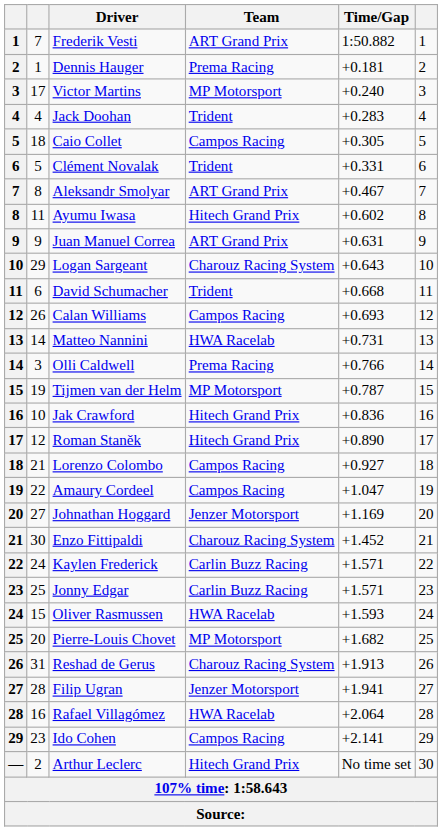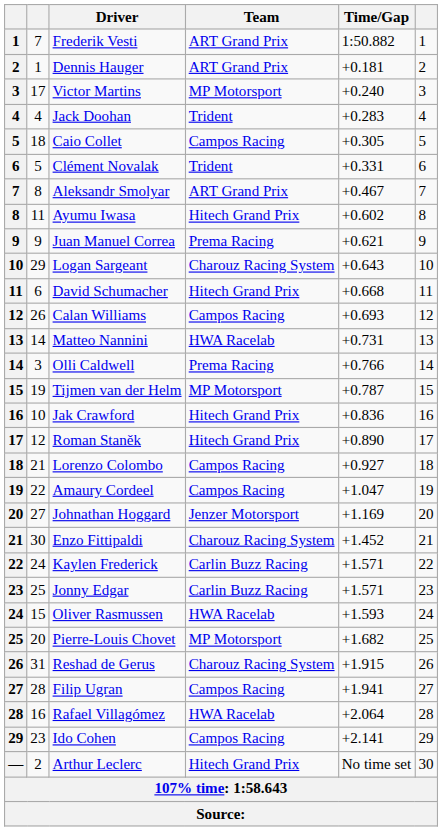 <table class="wikitable" style="font-size:85%">
 <tr>
 <th></th>
 <th></th>
 <th>Driver</th>
 <th>Team</th>
 <th>Time/Gap</th>
 <th></th>
 </tr>
 <tr>
 <th>1</th>
 <td align="center">7</td>
 <td> <a href='#'>Frederik Vesti</a></td>
 <td><a href='#'>ART Grand Prix</a></td>
 <td>1:50.882</td>
 <td>1</td>
 </tr>
 <tr>
 <th>2</th>
 <td align="center">1</td>
 <td> <a href='#'>Dennis Hauger</a></td>
-<td><a href='#'>Prema Racing</a></td>
+<td><a href='#'>ART Grand Prix</a></td>
 <td>+0.181</td>
 <td>2</td>
 </tr>
 <tr>
 <th>3</th>
 <td align="center">17</td>
 <td> <a href='#'>Victor Martins</a></td>
 <td><a href='#'>MP Motorsport</a></td>
 <td>+0.240</td>
 <td>3</td>
 </tr>
 <tr>
 <th>4</th>
 <td align="center">4</td>
 <td> <a href='#'>Jack Doohan</a></td>
 <td><a href='#'>Trident</a></td>
 <td>+0.283</td>
 <td>4</td>
 </tr>
 <tr>
 <th>5</th>
 <td align="center">18</td>
 <td> <a href='#'>Caio Collet</a></td>
 <td><a href='#'>Campos Racing</a></td>
 <td>+0.305</td>
 <td>5</td>
 </tr>
 <tr>
 <th>6</th>
 <td align="center">5</td>
 <td> <a href='#'>Clément Novalak</a></td>
 <td><a href='#'>Trident</a></td>
 <td>+0.331</td>
 <td>6</td>
 </tr>
 <tr>
 <th>7</th>
 <td align="center">8</td>
 <td> <a href='#'>Aleksandr Smolyar</a></td>
 <td><a href='#'>ART Grand Prix</a></td>
 <td>+0.467</td>
 <td>7</td>
 </tr>
 <tr>
 <th>8</th>
 <td align="center">11</td>
 <td> <a href='#'>Ayumu Iwasa</a></td>
 <td><a href='#'>Hitech Grand Prix</a></td>
 <td>+0.602</td>
 <td>8</td>
 </tr>
 <tr>
 <th>9</th>
 <td align="center">9</td>
 <td> <a href='#'>Juan Manuel Correa</a></td>
-<td><a href='#'>ART Grand Prix</a></td>
-<td>+0.631</td>
+<td><a href='#'>Prema Racing</a></td>
+<td>+0.621</td>
 <td>9</td>
 </tr>
 <tr>
 <th>10</th>
 <td align="center">29</td>
 <td> <a href='#'>Logan Sargeant</a></td>
 <td><a href='#'>Charouz Racing System</a></td>
 <td>+0.643</td>
 <td>10</td>
 </tr>
 <tr>
 <th>11</th>
 <td align="center">6</td>
 <td> <a href='#'>David Schumacher</a></td>
-<td><a href='#'>Trident</a></td>
+<td><a href='#'>Hitech Grand Prix</a></td>
 <td>+0.668</td>
 <td>11</td>
 </tr>
 <tr>
 <th>12</th>
 <td align="center">26</td>
 <td> <a href='#'>Calan Williams</a></td>
 <td><a href='#'>Campos Racing</a></td>
 <td>+0.693</td>
 <td>12</td>
 </tr>
 <tr>
 <th>13</th>
 <td align="center">14</td>
 <td> <a href='#'>Matteo Nannini</a></td>
 <td><a href='#'>HWA Racelab</a></td>
 <td>+0.731</td>
 <td>13</td>
 </tr>
 <tr>
 <th>14</th>
 <td align="center">3</td>
 <td> <a href='#'>Olli Caldwell</a></td>
 <td><a href='#'>Prema Racing</a></td>
 <td>+0.766</td>
 <td>14</td>
 </tr>
 <tr>
 <th>15</th>
 <td align="center">19</td>
 <td> <a href='#'>Tijmen van der Helm</a></td>
 <td><a href='#'>MP Motorsport</a></td>
 <td>+0.787</td>
 <td>15</td>
 </tr>
 <tr>
 <th>16</th>
 <td align="center">10</td>
 <td> <a href='#'>Jak Crawford</a></td>
 <td><a href='#'>Hitech Grand Prix</a></td>
 <td>+0.836</td>
 <td>16</td>
 </tr>
 <tr>
 <th>17</th>
 <td align="center">12</td>
 <td> <a href='#'>Roman Staněk</a></td>
 <td><a href='#'>Hitech Grand Prix</a></td>
 <td>+0.890</td>
 <td>17</td>
 </tr>
 <tr>
 <th>18</th>
 <td align="center">21</td>
 <td> <a href='#'>Lorenzo Colombo</a></td>
 <td><a href='#'>Campos Racing</a></td>
 <td>+0.927</td>
 <td>18</td>
 </tr>
 <tr>
 <th>19</th>
 <td align="center">22</td>
 <td> <a href='#'>Amaury Cordeel</a></td>
 <td><a href='#'>Campos Racing</a></td>
 <td>+1.047</td>
 <td>19</td>
 </tr>
 <tr>
 <th>20</th>
 <td align="center">27</td>
 <td> <a href='#'>Johnathan Hoggard</a></td>
 <td><a href='#'>Jenzer Motorsport</a></td>
 <td>+1.169</td>
 <td>20</td>
 </tr>
 <tr>
 <th>21</th>
 <td align="center">30</td>
 <td> <a href='#'>Enzo Fittipaldi</a></td>
 <td><a href='#'>Charouz Racing System</a></td>
 <td>+1.452</td>
 <td>21</td>
 </tr>
 <tr>
 <th>22</th>
 <td align="center">24</td>
 <td> <a href='#'>Kaylen Frederick</a></td>
 <td><a href='#'>Carlin Buzz Racing</a></td>
 <td>+1.571</td>
 <td>22</td>
 </tr>
 <tr>
 <th>23</th>
 <td align="center">25</td>
 <td> <a href='#'>Jonny Edgar</a></td>
 <td><a href='#'>Carlin Buzz Racing</a></td>
 <td>+1.571</td>
 <td>23</td>
 </tr>
 <tr>
 <th>24</th>
 <td align="center">15</td>
 <td> <a href='#'>Oliver Rasmussen</a></td>
 <td><a href='#'>HWA Racelab</a></td>
 <td>+1.593</td>
 <td>24</td>
 </tr>
 <tr>
 <th>25</th>
 <td align="center">20</td>
 <td> <a href='#'>Pierre-Louis Chovet</a></td>
 <td><a href='#'>MP Motorsport</a></td>
 <td>+1.682</td>
 <td>25</td>
 </tr>
 <tr>
 <th>26</th>
 <td align="center">31</td>
 <td> <a href='#'>Reshad de Gerus</a></td>
 <td><a href='#'>Charouz Racing System</a></td>
-<td>+1.913</td>
+<td>+1.915</td>
 <td>26</td>
 </tr>
 <tr>
 <th>27</th>
 <td align="center">28</td>
 <td> <a href='#'>Filip Ugran</a></td>
-<td><a href='#'>Jenzer Motorsport</a></td>
+<td><a href='#'>Campos Racing</a></td>
 <td>+1.941</td>
 <td>27</td>
 </tr>
 <tr>
 <th>28</th>
 <td align="center">16</td>
 <td> <a href='#'>Rafael Villagómez</a></td>
 <td><a href='#'>HWA Racelab</a></td>
 <td>+2.064</td>
 <td>28</td>
 </tr>
 <tr>
 <th>29</th>
 <td align="center">23</td>
 <td> <a href='#'>Ido Cohen</a></td>
 <td><a href='#'>Campos Racing</a></td>
 <td>+2.141</td>
 <td>29</td>
 </tr>
 <tr>
 <th>—</th>
 <td align="center">2</td>
 <td> <a href='#'>Arthur Leclerc</a></td>
 <td><a href='#'>Hitech Grand Prix</a></td>
 <td>No time set</td>
 <td>30</td>
 </tr>
 <tr>
 <th colspan="6"><a href='#'>107% time</a>: 1:58.643</th>
 </tr>
 <tr>
 <th colspan="6">Source:</th>
 </tr>
 </table>
